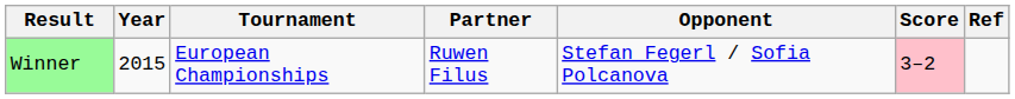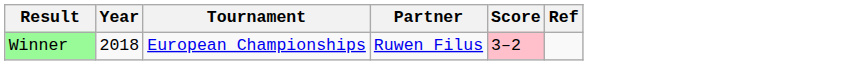 <table class="wikitable" style="font-size:small;">
 <tr>
 <th style="width: 60px;">Result</th>
 <th>Year</th>
 <th>Tournament</th>
 <th>Partner</th>
-<th>Opponent</th>
 <th>Score</th>
 <th>Ref</th>
 </tr>
 <tr>
 <td style="background: #98fb98;">Winner</td>
-<td>2015</td>
+<td>2018</td>
 <td><a href='#'>European Championships</a></td>
 <td><a href='#'>Ruwen Filus</a></td>
-<td> <a href='#'>Stefan Fegerl</a> / <a href='#'>Sofia Polcanova</a></td>
 <td style="background: pink;">3–2</td>
 <td></td>
 </tr>
 </table>
